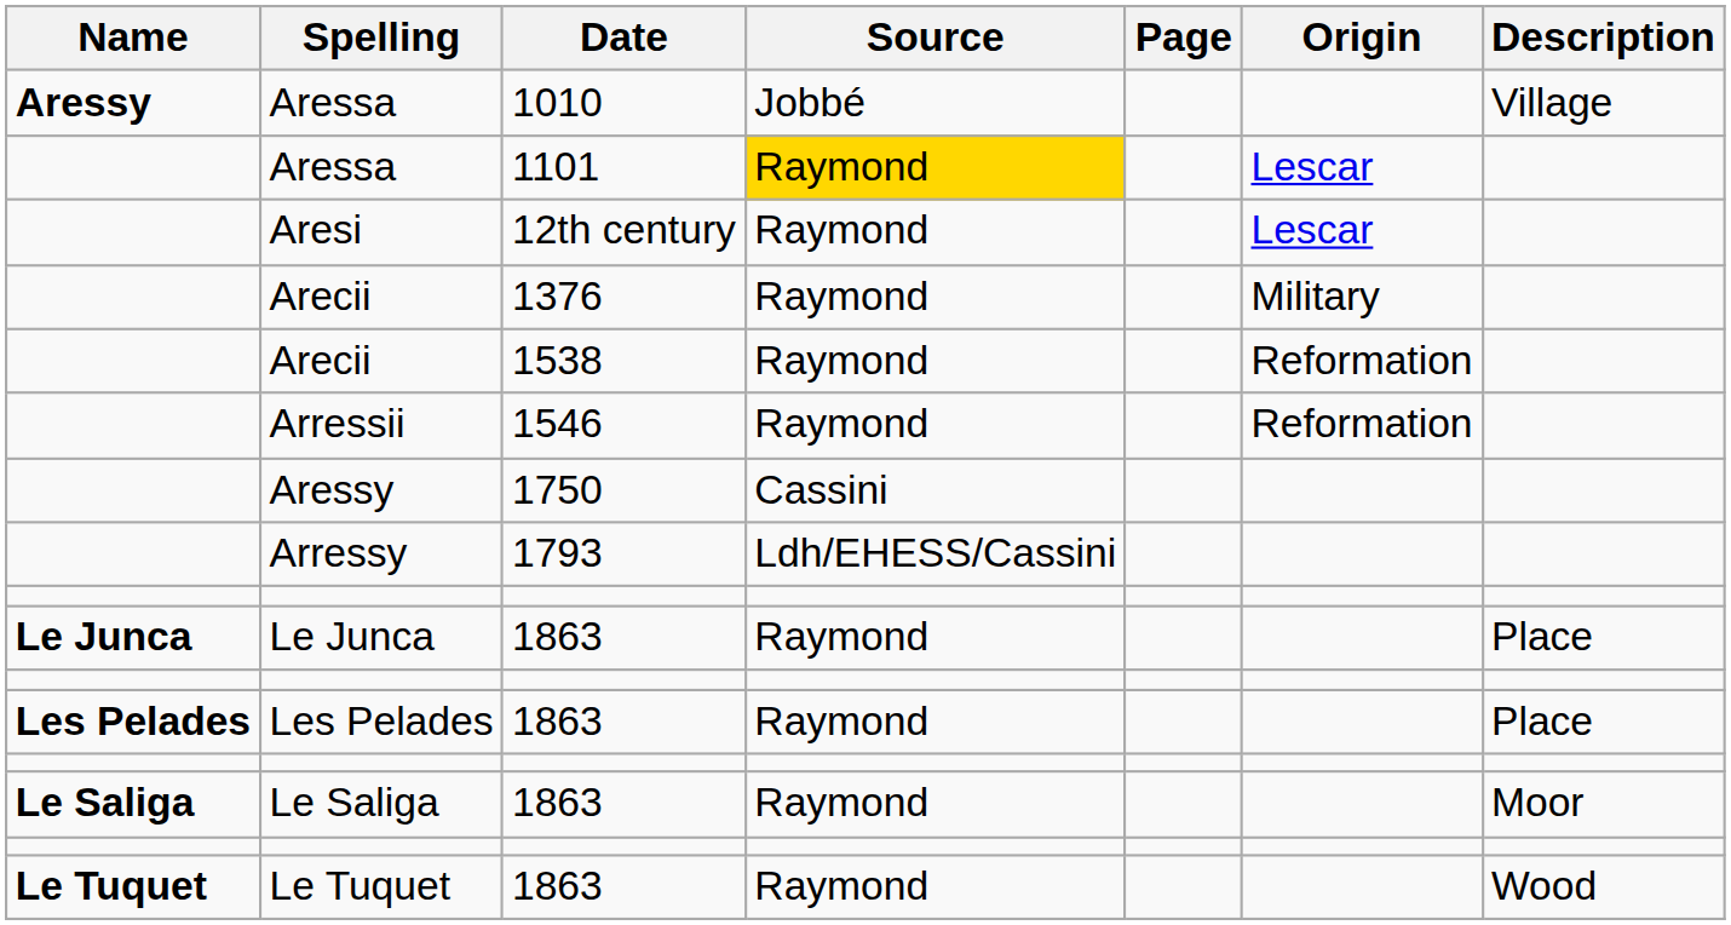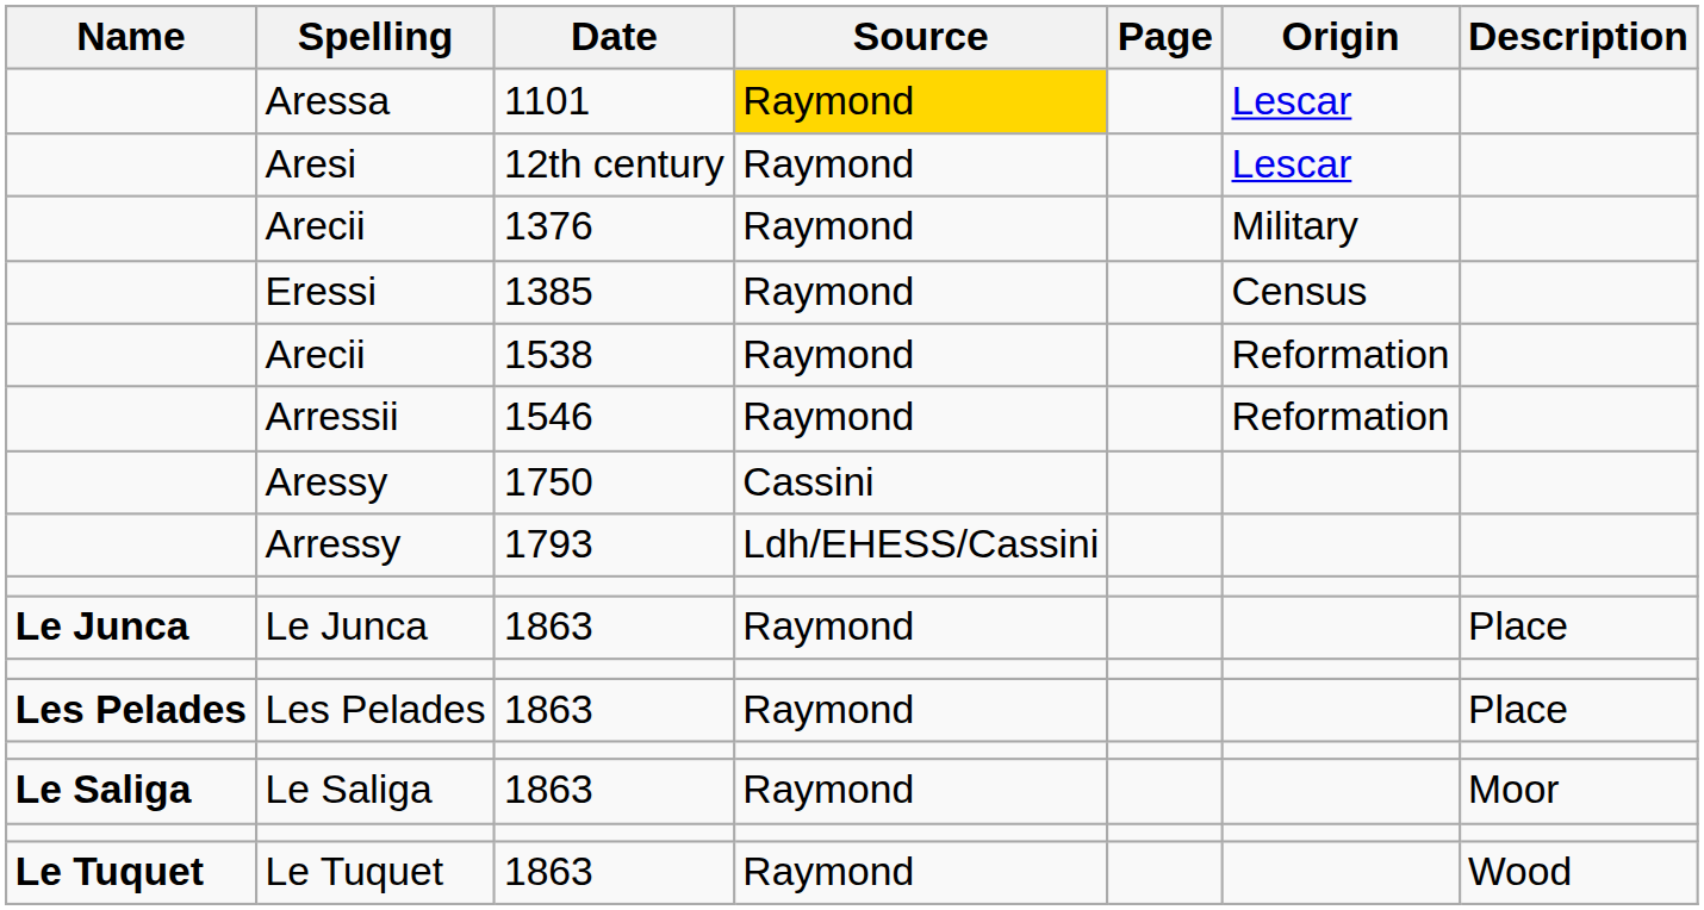 <table class="wikitable">
 <tr>
 <th>Name</th>
 <th>Spelling</th>
 <th>Date</th>
 <th>Source</th>
 <th>Page</th>
 <th>Origin</th>
 <th>Description</th>
-</tr>
-<tr>
-<td><strong>Aressy</strong></td>
-<td>Aressa</td>
-<td>1010</td>
-<td>Jobbé</td>
-<td></td>
-<td></td>
-<td>Village</td>
 </tr>
 <tr>
 <td></td>
 <td>Aressa</td>
 <td>1101</td>
 <td style="background: gold;">Raymond</td>
 <td></td>
 <td><a href='#'>Lescar</a></td>
 <td></td>
 </tr>
 <tr>
 <td></td>
 <td>Aresi</td>
 <td>12th century</td>
 <td>Raymond</td>
 <td></td>
 <td><a href='#'>Lescar</a></td>
 <td></td>
 </tr>
 <tr>
 <td></td>
 <td>Arecii</td>
 <td>1376</td>
 <td>Raymond</td>
 <td></td>
 <td>Military</td>
+<td></td>
+</tr>
+<tr>
+<td></td>
+<td>Eressi</td>
+<td>1385</td>
+<td>Raymond</td>
+<td></td>
+<td>Census</td>
 <td></td>
 </tr>
 <tr>
 <td></td>
 <td>Arecii</td>
 <td>1538</td>
 <td>Raymond</td>
 <td></td>
 <td>Reformation</td>
 <td></td>
 </tr>
 <tr>
 <td></td>
 <td>Arressii</td>
 <td>1546</td>
 <td>Raymond</td>
 <td></td>
 <td>Reformation</td>
 <td></td>
 </tr>
 <tr>
 <td></td>
 <td>Aressy</td>
 <td>1750</td>
 <td>Cassini</td>
 <td></td>
 <td></td>
 <td></td>
 </tr>
 <tr>
 <td></td>
 <td>Arressy</td>
 <td>1793</td>
 <td>Ldh/EHESS/Cassini</td>
 <td></td>
 <td></td>
 <td></td>
 </tr>
 <tr>
 <td></td>
 <td></td>
 <td></td>
 <td></td>
 <td></td>
 <td></td>
 <td></td>
 </tr>
 <tr>
 <td><strong>Le Junca</strong></td>
 <td>Le Junca</td>
 <td>1863</td>
 <td>Raymond</td>
 <td></td>
 <td></td>
 <td>Place</td>
 </tr>
 <tr>
 <td></td>
 <td></td>
 <td></td>
 <td></td>
 <td></td>
 <td></td>
 <td></td>
 </tr>
 <tr>
 <td><strong>Les Pelades</strong></td>
 <td>Les Pelades</td>
 <td>1863</td>
 <td>Raymond</td>
 <td></td>
 <td></td>
 <td>Place</td>
 </tr>
 <tr>
 <td></td>
 <td></td>
 <td></td>
 <td></td>
 <td></td>
 <td></td>
 <td></td>
 </tr>
 <tr>
 <td><strong>Le Saliga</strong></td>
 <td>Le Saliga</td>
 <td>1863</td>
 <td>Raymond</td>
 <td></td>
 <td></td>
 <td>Moor</td>
 </tr>
 <tr>
 <td></td>
 <td></td>
 <td></td>
 <td></td>
 <td></td>
 <td></td>
 <td></td>
 </tr>
 <tr>
 <td><strong>Le Tuquet</strong></td>
 <td>Le Tuquet</td>
 <td>1863</td>
 <td>Raymond</td>
 <td></td>
 <td></td>
 <td>Wood</td>
 </tr>
 </table>
